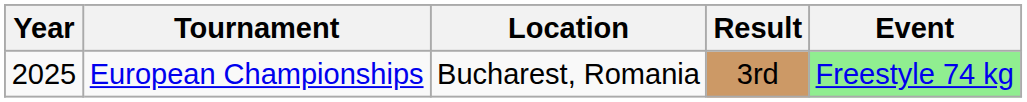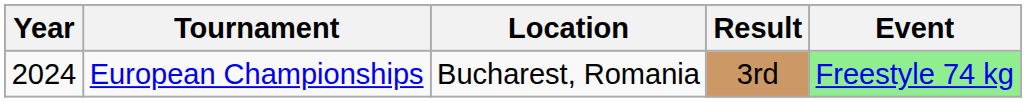 <table class="wikitable" style="font-size:95%;">
 <tr>
 <th>Year</th>
 <th>Tournament</th>
 <th>Location</th>
 <th>Result</th>
 <th>Event</th>
 </tr>
 <tr>
-<td>2025</td>
+<td>2024</td>
 <td><a href='#'>European Championships</a></td>
 <td>Bucharest, Romania</td>
 <td align="center" bgcolor="cc9966">3rd</td>
 <td style="background: lightgreen;"><a href='#'>Freestyle 74 kg</a></td>
 </tr>
 </table>
